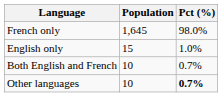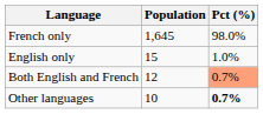 <table class="wikitable">
 <tr>
 <th>Language</th>
 <th>Population</th>
 <th>Pct (%)</th>
 </tr>
 <tr>
 <td>French only</td>
 <td>1,645</td>
 <td>98.0%</td>
 </tr>
 <tr>
 <td>English only</td>
 <td>15</td>
 <td>1.0%</td>
 </tr>
 <tr>
 <td>Both English and French</td>
-<td>10</td>
-<td>0.7%</td>
+<td>12</td>
+<td style="background: lightsalmon;">0.7%</td>
 </tr>
 <tr>
 <td>Other languages</td>
 <td>10</td>
 <td><strong>0.7%</strong></td>
 </tr>
 </table>
